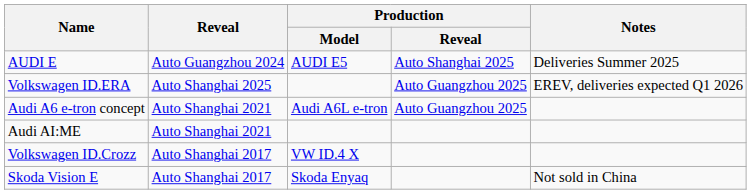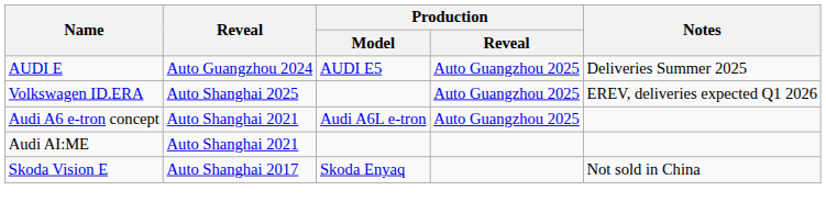 <table class="wikitable">
 <tr>
 <th rowspan="2">Name</th>
 <th rowspan="2">Reveal</th>
 <th colspan="2">Production</th>
 <th rowspan="2">Notes</th>
 </tr>
 <tr>
 <th>Model</th>
 <th>Reveal</th>
 </tr>
 <tr>
 <td><a href='#'>AUDI E</a></td>
 <td><a href='#'>Auto Guangzhou 2024</a></td>
 <td><a href='#'>AUDI E5</a></td>
-<td><a href='#'>Auto Shanghai 2025</a></td>
+<td><a href='#'>Auto Guangzhou 2025</a></td>
 <td>Deliveries Summer 2025</td>
 </tr>
 <tr>
 <td><a href='#'>Volkswagen ID.ERA</a></td>
 <td><a href='#'>Auto Shanghai 2025</a></td>
 <td></td>
 <td><a href='#'>Auto Guangzhou 2025</a></td>
 <td>EREV, deliveries expected Q1 2026</td>
 </tr>
 <tr>
 <td><a href='#'>Audi A6 e-tron</a> concept</td>
 <td><a href='#'>Auto Shanghai 2021</a></td>
 <td><a href='#'>Audi A6L e-tron</a></td>
 <td><a href='#'>Auto Guangzhou 2025</a></td>
 <td></td>
 </tr>
 <tr>
 <td>Audi AI:ME</td>
 <td><a href='#'>Auto Shanghai 2021</a></td>
 <td></td>
 <td></td>
 <td></td>
 </tr>
 <tr>
-<td><a href='#'>Volkswagen ID.Crozz</a></td>
-<td><a href='#'>Auto Shanghai 2017</a></td>
-<td><a href='#'>VW ID.4 X</a></td>
-<td></td>
-<td></td>
-</tr>
-<tr>
 <td><a href='#'>Skoda Vision E</a></td>
 <td><a href='#'>Auto Shanghai 2017</a></td>
 <td><a href='#'>Skoda Enyaq</a></td>
 <td></td>
 <td>Not sold in China</td>
 </tr>
 </table>
